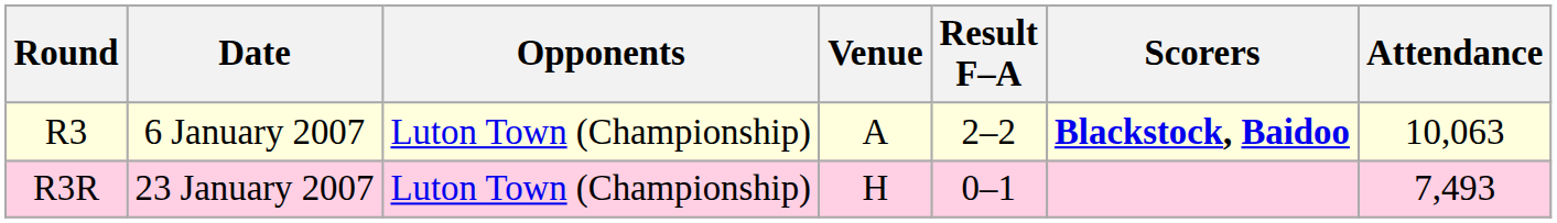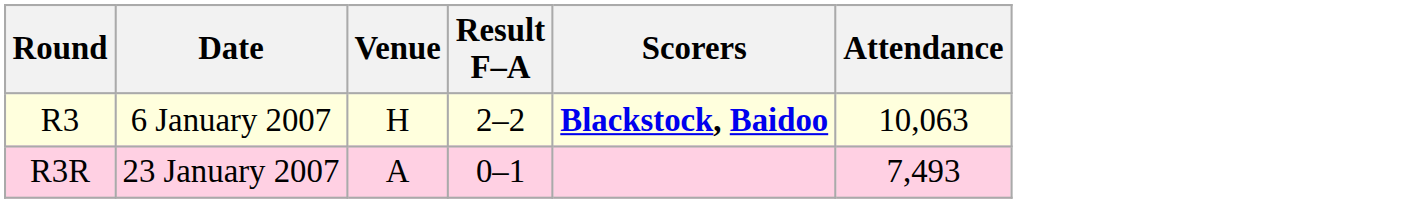 <table class="wikitable sortable" style="text-align:center">
 <tr>
 <th scope="col">Round</th>
 <th scope="col">Date</th>
-<th scope="col">Opponents</th>
 <th scope="col">Venue</th>
 <th scope="col">Result<br>F–A</th>
 <th scope="col" class="unsortable">Scorers</th>
 <th scope="col">Attendance</th>
 </tr>
 <tr style="background-color: #ffffdd;">
 <td>R3</td>
 <td>6 January 2007</td>
-<td><a href='#'>Luton Town</a> (Championship)</td>
-<td>A</td>
+<td>H</td>
 <td>2–2</td>
 <td><strong><a href='#'>Blackstock</a>, <a href='#'>Baidoo</a></strong></td>
 <td>10,063</td>
 </tr>
 <tr style="background-color: #ffd0e3;">
 <td>R3R</td>
 <td>23 January 2007</td>
-<td><a href='#'>Luton Town</a> (Championship)</td>
-<td>H</td>
+<td>A</td>
 <td>0–1</td>
 <td></td>
 <td>7,493</td>
 </tr>
 </table>
